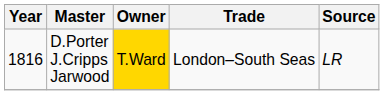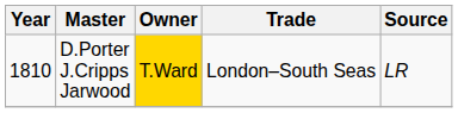 <table class=" wikitable">
 <tr>
 <th>Year</th>
 <th>Master</th>
 <th>Owner</th>
 <th>Trade</th>
 <th>Source</th>
 </tr>
 <tr>
-<td>1816</td>
+<td>1810</td>
 <td>D.Porter<br>J.Cripps<br>Jarwood</td>
 <td style="background: gold;">T.Ward</td>
 <td>London–South Seas</td>
 <td><em>LR</em></td>
 </tr>
 <tr>
 </tr>
 </table>
